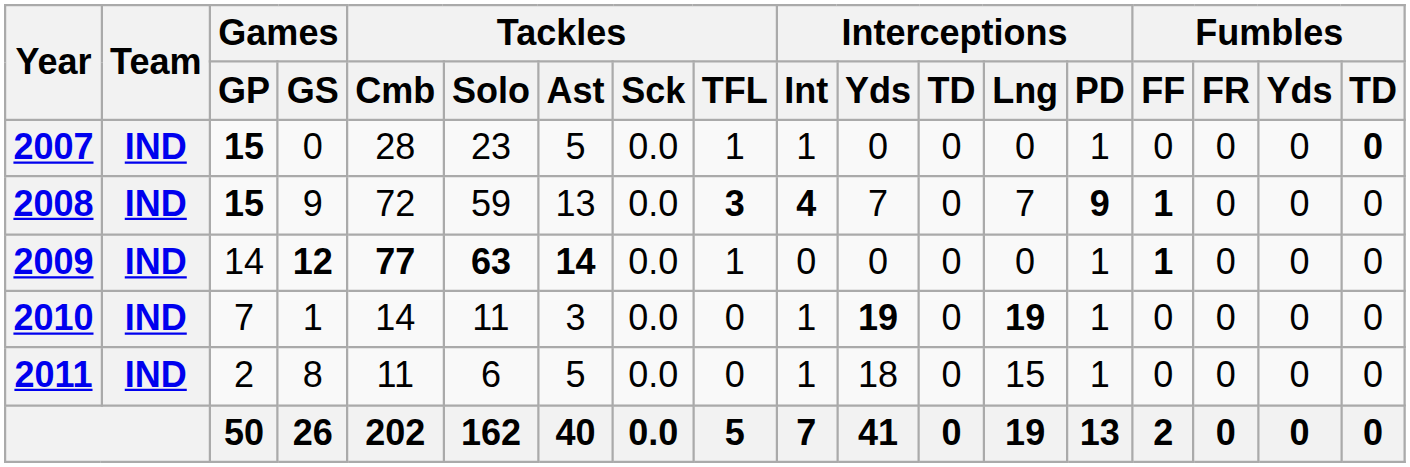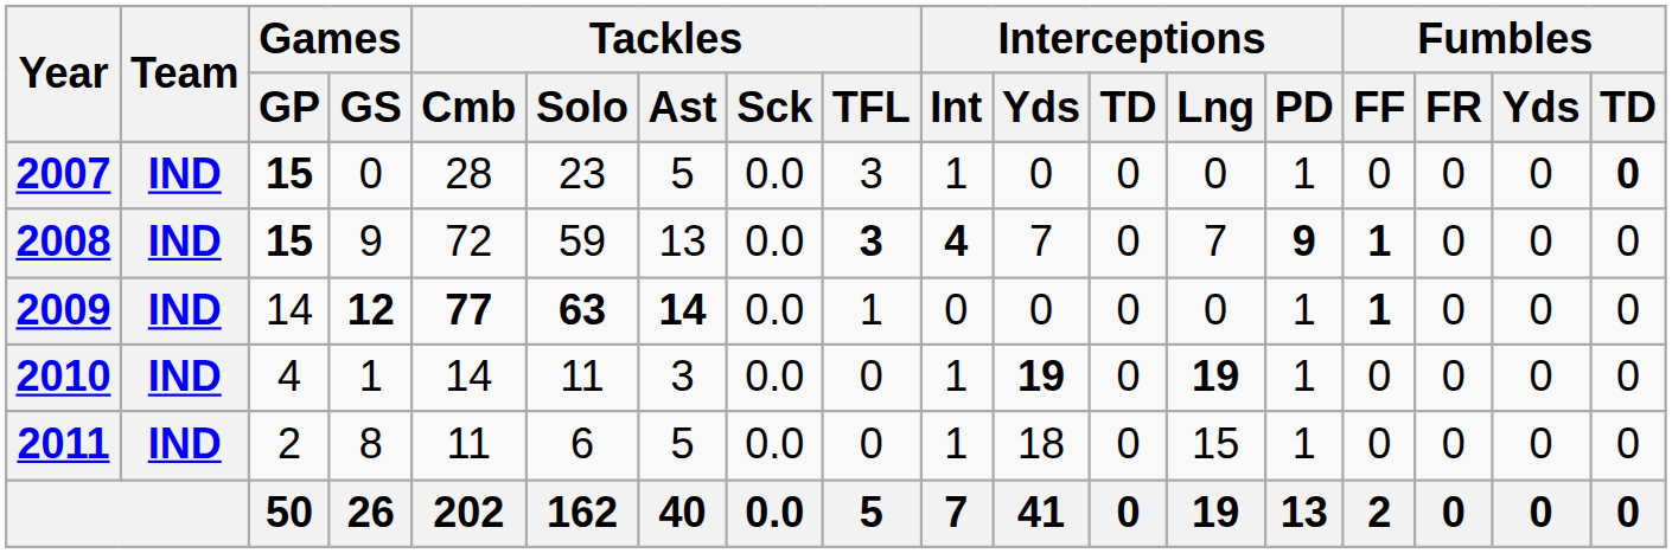 <table class="wikitable" style="text-align:center">
 <tr>
 <th rowspan="2">Year</th>
 <th rowspan="2">Team</th>
 <th colspan="2">Games</th>
 <th colspan="5">Tackles</th>
 <th colspan="5">Interceptions</th>
 <th colspan="4">Fumbles</th>
 </tr>
 <tr>
 <th>GP</th>
 <th>GS</th>
 <th>Cmb</th>
 <th>Solo</th>
 <th>Ast</th>
 <th>Sck</th>
 <th>TFL</th>
 <th>Int</th>
 <th>Yds</th>
 <th>TD</th>
 <th>Lng</th>
 <th>PD</th>
 <th>FF</th>
 <th>FR</th>
 <th>Yds</th>
 <th>TD</th>
 </tr>
 <tr>
 <th><a href='#'>2007</a></th>
 <th><a href='#'>IND</a></th>
 <td><strong>15</strong></td>
 <td>0</td>
 <td>28</td>
 <td>23</td>
 <td>5</td>
 <td>0.0</td>
-<td>1</td>
+<td>3</td>
 <td>1</td>
 <td>0</td>
 <td>0</td>
 <td>0</td>
 <td>1</td>
 <td>0</td>
 <td>0</td>
 <td>0</td>
 <td><strong>0</strong></td>
 </tr>
 <tr>
 <th><a href='#'>2008</a></th>
 <th><a href='#'>IND</a></th>
 <td><strong>15</strong></td>
 <td>9</td>
 <td>72</td>
 <td>59</td>
 <td>13</td>
 <td>0.0</td>
 <td><strong>3</strong></td>
 <td><strong>4</strong></td>
 <td>7</td>
 <td>0</td>
 <td>7</td>
 <td><strong>9</strong></td>
 <td><strong>1</strong></td>
 <td>0</td>
 <td>0</td>
 <td>0</td>
 </tr>
 <tr>
 <th><a href='#'>2009</a></th>
 <th><a href='#'>IND</a></th>
 <td>14</td>
 <td><strong>12</strong></td>
 <td><strong>77</strong></td>
 <td><strong>63</strong></td>
 <td><strong>14</strong></td>
 <td>0.0</td>
 <td>1</td>
 <td>0</td>
 <td>0</td>
 <td>0</td>
 <td>0</td>
 <td>1</td>
 <td><strong>1</strong></td>
 <td>0</td>
 <td>0</td>
 <td>0</td>
 </tr>
 <tr>
 <th><a href='#'>2010</a></th>
 <th><a href='#'>IND</a></th>
-<td>7</td>
+<td>4</td>
 <td>1</td>
 <td>14</td>
 <td>11</td>
 <td>3</td>
 <td>0.0</td>
 <td>0</td>
 <td>1</td>
 <td><strong>19</strong></td>
 <td>0</td>
 <td><strong>19</strong></td>
 <td>1</td>
 <td>0</td>
 <td>0</td>
 <td>0</td>
 <td>0</td>
 </tr>
 <tr>
 <th><a href='#'>2011</a></th>
 <th><a href='#'>IND</a></th>
 <td>2</td>
 <td>8</td>
 <td>11</td>
 <td>6</td>
 <td>5</td>
 <td>0.0</td>
 <td>0</td>
 <td>1</td>
 <td>18</td>
 <td>0</td>
 <td>15</td>
 <td>1</td>
 <td>0</td>
 <td>0</td>
 <td>0</td>
 <td>0</td>
 </tr>
 <tr>
 <th colspan="2"></th>
 <th>50</th>
 <th>26</th>
 <th>202</th>
 <th>162</th>
 <th>40</th>
 <th>0.0</th>
 <th>5</th>
 <th>7</th>
 <th>41</th>
 <th>0</th>
 <th>19</th>
 <th>13</th>
 <th>2</th>
 <th>0</th>
 <th>0</th>
 <th>0</th>
 </tr>
 </table>
